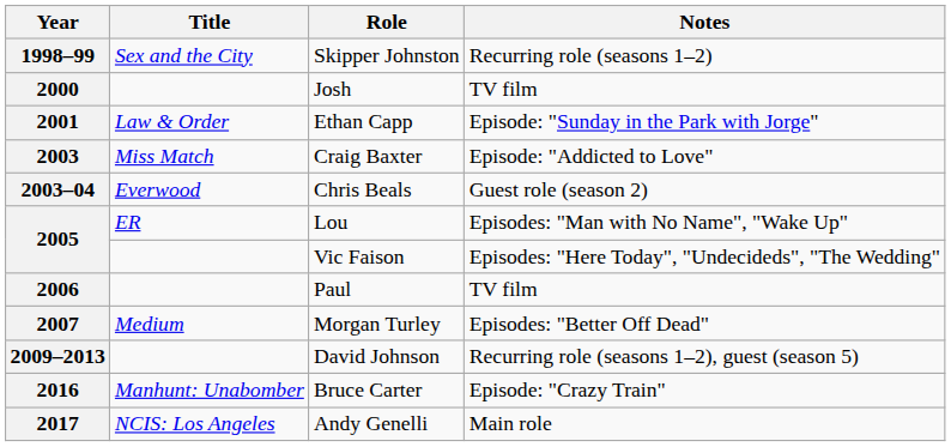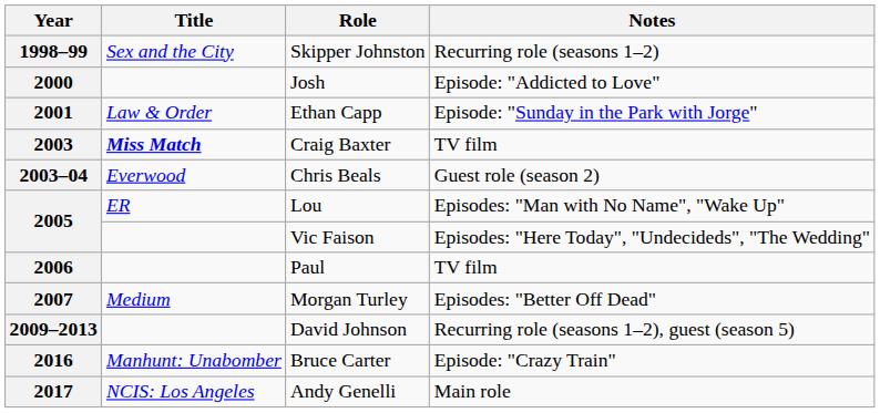 <table class="wikitable plainrowheaders sortable">
 <tr>
 <th scope="col">Year</th>
 <th scope="col">Title</th>
 <th scope="col">Role</th>
 <th scope="col" class="unsortable">Notes</th>
 </tr>
 <tr>
 <th scope="row">1998–99</th>
 <td><em><a href='#'>Sex and the City</a></em></td>
 <td>Skipper Johnston</td>
 <td>Recurring role (seasons 1–2)</td>
 </tr>
 <tr>
 <th scope="row">2000</th>
 <td><em></em></td>
 <td>Josh</td>
-<td>TV film</td>
+<td>Episode: "Addicted to Love"</td>
 </tr>
 <tr>
 <th scope="row">2001</th>
 <td><em><a href='#'>Law & Order</a></em></td>
 <td>Ethan Capp</td>
 <td>Episode: "<a href='#'>Sunday in the Park with Jorge</a>"</td>
 </tr>
 <tr>
 <th scope="row">2003</th>
-<td><em><a href='#'>Miss Match</a></em></td>
+<td><strong><em><a href='#'>Miss Match</a></em></strong></td>
 <td>Craig Baxter</td>
-<td>Episode: "Addicted to Love"</td>
+<td>TV film</td>
 </tr>
 <tr>
 <th scope="row">2003–04</th>
 <td><em><a href='#'>Everwood</a></em></td>
 <td>Chris Beals</td>
 <td>Guest role (season 2)</td>
 </tr>
 <tr>
 <th scope="row" rowspan="2">2005</th>
 <td><em><a href='#'>ER</a></em></td>
 <td>Lou</td>
 <td>Episodes: "Man with No Name", "Wake Up"</td>
 </tr>
 <tr>
 <td><em></em></td>
 <td>Vic Faison</td>
 <td>Episodes: "Here Today", "Undecideds", "The Wedding"</td>
 </tr>
 <tr>
 <th scope="row">2006</th>
 <td><em></em></td>
 <td>Paul</td>
 <td>TV film</td>
 </tr>
 <tr>
 <th scope="row">2007</th>
 <td><em><a href='#'>Medium</a></em></td>
 <td>Morgan Turley</td>
 <td>Episodes: "Better Off Dead"</td>
 </tr>
 <tr>
 <th scope="row">2009–2013</th>
 <td><em></em></td>
 <td>David Johnson</td>
 <td>Recurring role (seasons 1–2), guest (season 5)</td>
 </tr>
 <tr>
 <th scope="row">2016</th>
 <td><em><a href='#'>Manhunt: Unabomber</a></em></td>
 <td>Bruce Carter</td>
 <td>Episode: "Crazy Train"</td>
 </tr>
 <tr>
 <th scope="row">2017</th>
 <td><em><a href='#'>NCIS: Los Angeles</a></em></td>
 <td>Andy Genelli</td>
 <td>Main role</td>
 </tr>
 </table>
